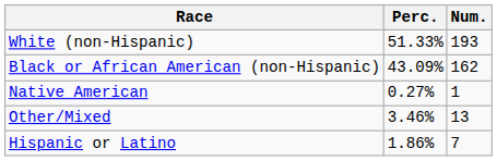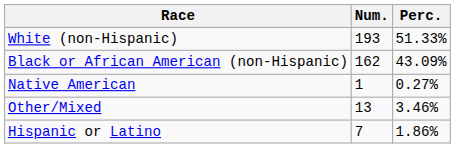 <table class="wikitable">
 <tr>
 <th>Race</th>
+<th>Num.</th>
 <th>Perc.</th>
-<th>Num.</th>
 </tr>
 <tr>
 <td><a href='#'>White</a> (non-Hispanic)</td>
+<td>193</td>
 <td>51.33%</td>
-<td>193</td>
 </tr>
 <tr>
 <td><a href='#'>Black or African American</a> (non-Hispanic)</td>
+<td>162</td>
 <td>43.09%</td>
-<td>162</td>
 </tr>
 <tr>
 <td><a href='#'>Native American</a></td>
+<td>1</td>
 <td>0.27%</td>
-<td>1</td>
 </tr>
 <tr>
 <td><a href='#'>Other/Mixed</a></td>
+<td>13</td>
 <td>3.46%</td>
-<td>13</td>
 </tr>
 <tr>
 <td><a href='#'>Hispanic</a> or <a href='#'>Latino</a></td>
+<td>7</td>
 <td>1.86%</td>
-<td>7</td>
 </tr>
 </table>
